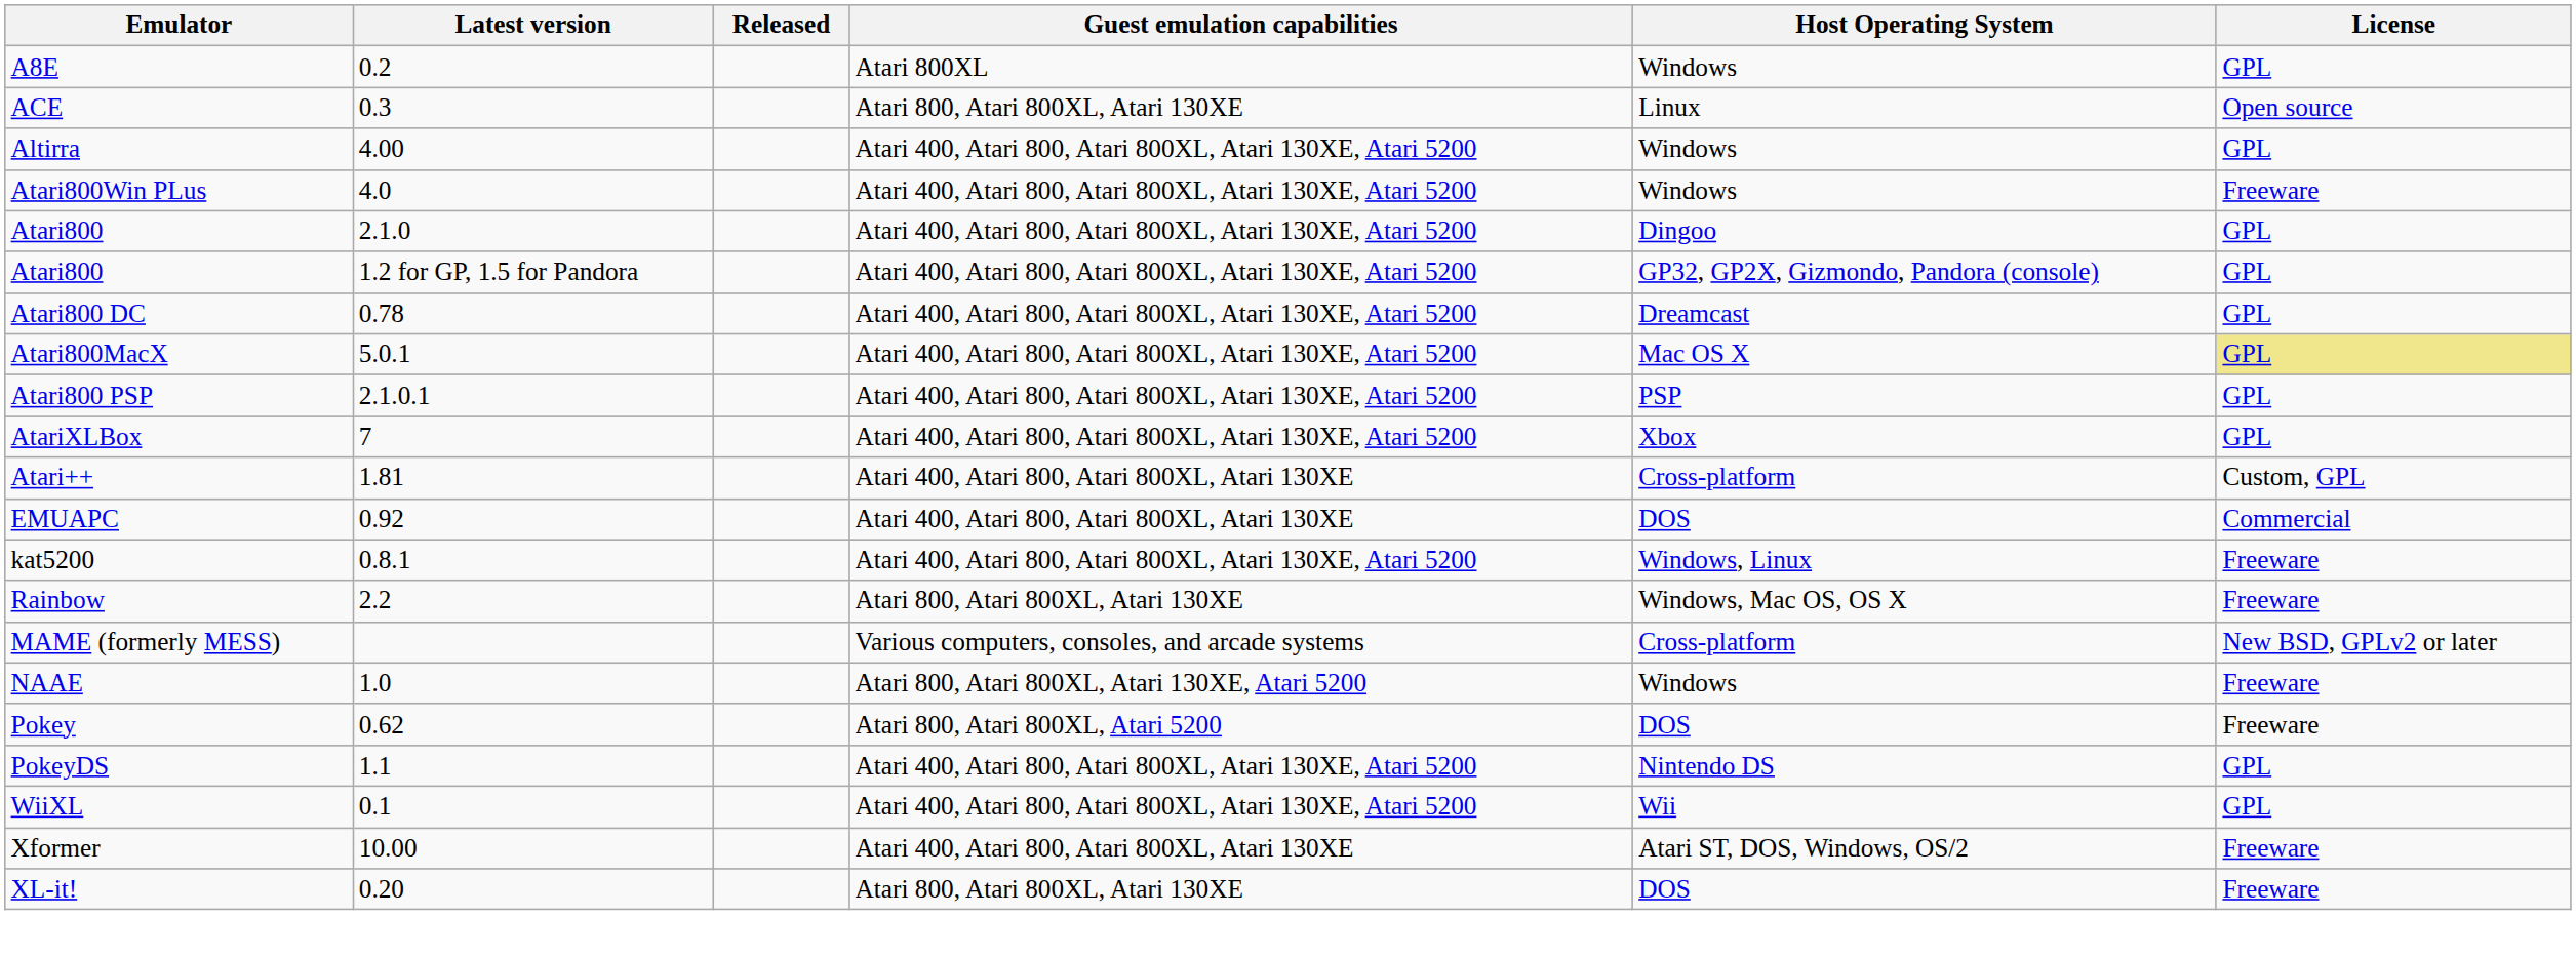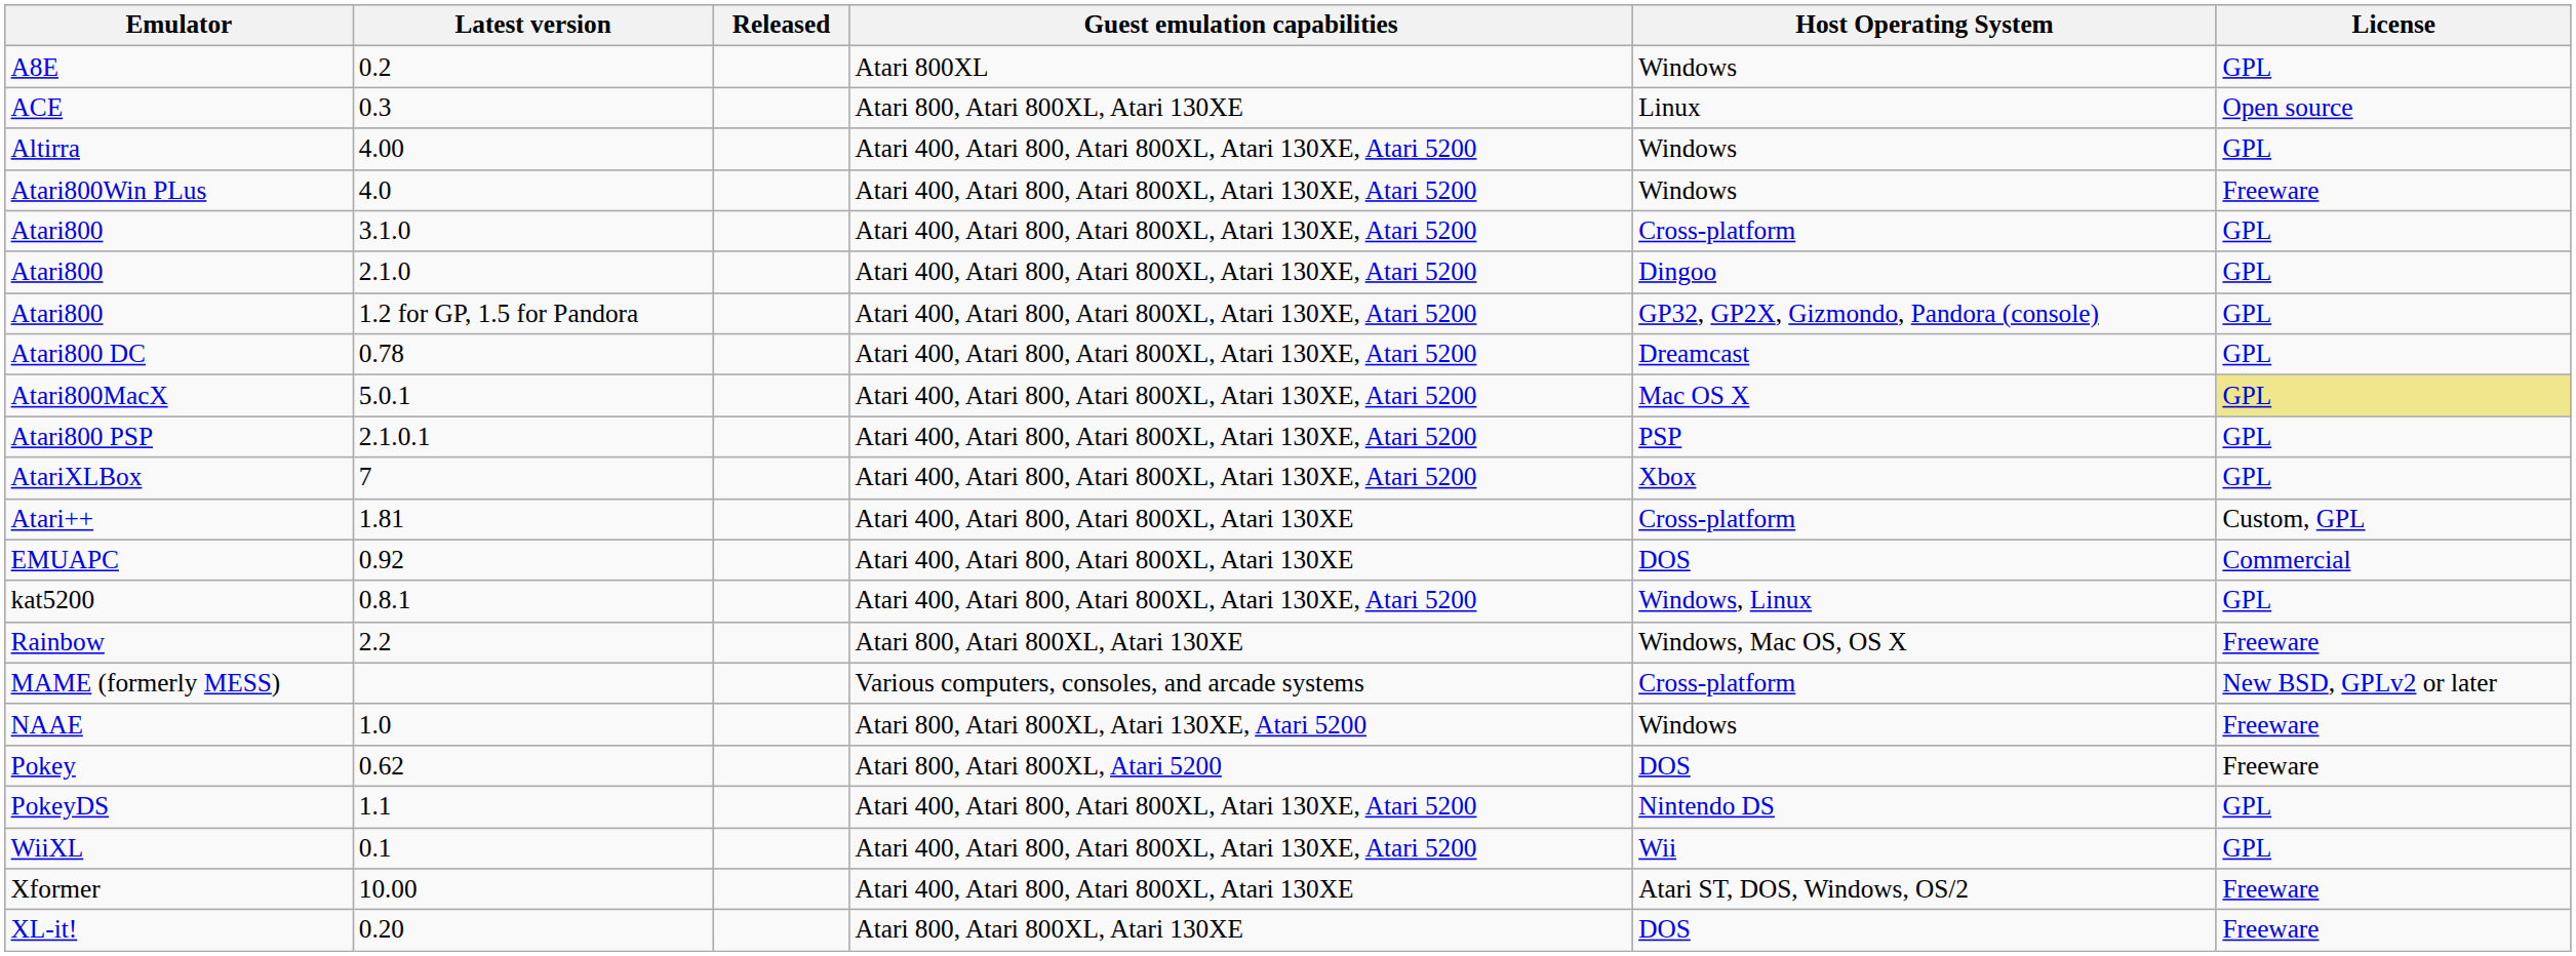 <table class="wikitable sortable" style="width:100%">
 <tr>
 <th>Emulator</th>
 <th>Latest version</th>
 <th>Released</th>
 <th>Guest emulation capabilities</th>
 <th>Host Operating System</th>
 <th>License</th>
 </tr>
 <tr>
 <td><a href='#'>A8E</a></td>
 <td>0.2</td>
 <td></td>
 <td>Atari 800XL</td>
 <td>Windows</td>
 <td><a href='#'>GPL</a></td>
 </tr>
 <tr>
 <td><a href='#'>ACE</a></td>
 <td>0.3</td>
 <td></td>
 <td>Atari 800, Atari 800XL, Atari 130XE</td>
 <td>Linux</td>
 <td><a href='#'>Open source</a></td>
 </tr>
 <tr>
 <td><a href='#'>Altirra</a></td>
 <td>4.00</td>
 <td></td>
 <td>Atari 400, Atari 800, Atari 800XL, Atari 130XE, <a href='#'>Atari 5200</a></td>
 <td>Windows</td>
 <td><a href='#'>GPL</a></td>
 </tr>
 <tr>
 <td><a href='#'>Atari800Win PLus</a></td>
 <td>4.0</td>
 <td></td>
 <td>Atari 400, Atari 800, Atari 800XL, Atari 130XE, <a href='#'>Atari 5200</a></td>
 <td>Windows</td>
 <td><a href='#'>Freeware</a></td>
+</tr>
+<tr>
+<td><a href='#'>Atari800</a></td>
+<td>3.1.0</td>
+<td></td>
+<td>Atari 400, Atari 800, Atari 800XL, Atari 130XE, <a href='#'>Atari 5200</a></td>
+<td><a href='#'>Cross-platform</a></td>
+<td><a href='#'>GPL</a></td>
 </tr>
 <tr>
 <td><a href='#'>Atari800</a></td>
 <td>2.1.0</td>
 <td></td>
 <td>Atari 400, Atari 800, Atari 800XL, Atari 130XE, <a href='#'>Atari 5200</a></td>
 <td><a href='#'>Dingoo</a></td>
 <td><a href='#'>GPL</a></td>
 </tr>
 <tr>
 <td><a href='#'>Atari800</a></td>
 <td>1.2 for GP, 1.5 for Pandora</td>
 <td></td>
 <td>Atari 400, Atari 800, Atari 800XL, Atari 130XE, <a href='#'>Atari 5200</a></td>
 <td><a href='#'>GP32</a>, <a href='#'>GP2X</a>, <a href='#'>Gizmondo</a>, <a href='#'>Pandora (console)</a></td>
 <td><a href='#'>GPL</a></td>
 </tr>
 <tr>
 <td><a href='#'>Atari800 DC</a></td>
 <td>0.78</td>
 <td></td>
 <td>Atari 400, Atari 800, Atari 800XL, Atari 130XE, <a href='#'>Atari 5200</a></td>
 <td><a href='#'>Dreamcast</a></td>
 <td><a href='#'>GPL</a></td>
 </tr>
 <tr>
 <td><a href='#'>Atari800MacX</a></td>
 <td>5.0.1</td>
 <td></td>
 <td>Atari 400, Atari 800, Atari 800XL, Atari 130XE, <a href='#'>Atari 5200</a></td>
 <td><a href='#'>Mac OS X</a></td>
 <td style="background: khaki;"><a href='#'>GPL</a></td>
 </tr>
 <tr>
 <td><a href='#'>Atari800 PSP</a></td>
 <td>2.1.0.1</td>
 <td></td>
 <td>Atari 400, Atari 800, Atari 800XL, Atari 130XE, <a href='#'>Atari 5200</a></td>
 <td><a href='#'>PSP</a></td>
 <td><a href='#'>GPL</a></td>
 </tr>
 <tr>
 <td><a href='#'>AtariXLBox</a></td>
 <td>7</td>
 <td></td>
 <td>Atari 400, Atari 800, Atari 800XL, Atari 130XE, <a href='#'>Atari 5200</a></td>
 <td><a href='#'>Xbox</a></td>
 <td><a href='#'>GPL</a></td>
 </tr>
 <tr>
 <td><a href='#'>Atari++</a></td>
 <td>1.81</td>
 <td></td>
 <td>Atari 400, Atari 800, Atari 800XL, Atari 130XE</td>
 <td><a href='#'>Cross-platform</a></td>
 <td>Custom, <a href='#'>GPL</a></td>
 </tr>
 <tr>
 <td><a href='#'>EMUAPC</a></td>
 <td>0.92</td>
 <td></td>
 <td>Atari 400, Atari 800, Atari 800XL, Atari 130XE</td>
 <td><a href='#'>DOS</a></td>
 <td><a href='#'>Commercial</a></td>
 </tr>
 <tr>
 <td>kat5200</td>
 <td>0.8.1</td>
 <td></td>
 <td>Atari 400, Atari 800, Atari 800XL, Atari 130XE, <a href='#'>Atari 5200</a></td>
 <td><a href='#'>Windows</a>, <a href='#'>Linux</a></td>
-<td><a href='#'>Freeware</a></td>
+<td><a href='#'>GPL</a></td>
 </tr>
 <tr>
 <td><a href='#'>Rainbow</a></td>
 <td>2.2</td>
 <td></td>
 <td>Atari 800, Atari 800XL, Atari 130XE</td>
 <td>Windows, Mac OS, OS X</td>
 <td><a href='#'>Freeware</a></td>
 </tr>
 <tr>
 <td><a href='#'>MAME</a> (formerly <a href='#'>MESS</a>)</td>
 <td></td>
 <td></td>
 <td>Various computers, consoles, and arcade systems</td>
 <td><a href='#'>Cross-platform</a></td>
 <td><a href='#'>New BSD</a>, <a href='#'>GPLv2</a> or later</td>
 </tr>
 <tr>
 <td><a href='#'>NAAE</a></td>
 <td>1.0</td>
 <td></td>
 <td>Atari 800, Atari 800XL, Atari 130XE, <a href='#'>Atari 5200</a></td>
 <td>Windows</td>
 <td><a href='#'>Freeware</a></td>
 </tr>
 <tr>
 <td><a href='#'>Pokey</a></td>
 <td>0.62</td>
 <td></td>
 <td>Atari 800, Atari 800XL, <a href='#'>Atari 5200</a></td>
 <td><a href='#'>DOS</a></td>
 <td>Freeware</td>
 </tr>
 <tr>
 <td><a href='#'>PokeyDS</a></td>
 <td>1.1</td>
 <td></td>
 <td>Atari 400, Atari 800, Atari 800XL, Atari 130XE, <a href='#'>Atari 5200</a></td>
 <td><a href='#'>Nintendo DS</a></td>
 <td><a href='#'>GPL</a></td>
 </tr>
 <tr>
 <td><a href='#'>WiiXL</a></td>
 <td>0.1</td>
 <td></td>
 <td>Atari 400, Atari 800, Atari 800XL, Atari 130XE, <a href='#'>Atari 5200</a></td>
 <td><a href='#'>Wii</a></td>
 <td><a href='#'>GPL</a></td>
 </tr>
 <tr>
 <td>Xformer</td>
 <td>10.00</td>
 <td></td>
 <td>Atari 400, Atari 800, Atari 800XL, Atari 130XE</td>
 <td>Atari ST, DOS, Windows, OS/2</td>
 <td><a href='#'>Freeware</a></td>
 </tr>
 <tr>
 <td><a href='#'>XL-it!</a></td>
 <td>0.20</td>
 <td></td>
 <td>Atari 800, Atari 800XL, Atari 130XE</td>
 <td><a href='#'>DOS</a></td>
 <td><a href='#'>Freeware</a></td>
 </tr>
 </table>
